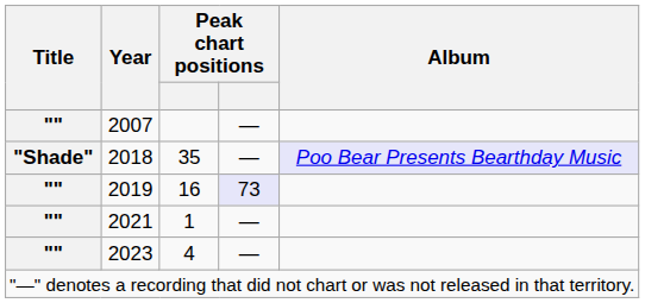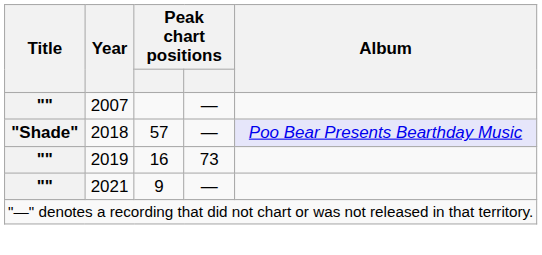 <table class="wikitable plainrowheaders" style="text-align:center;">
 <tr>
 <th scope="col" rowspan="2">Title</th>
 <th scope="col" rowspan="2">Year</th>
 <th scope="col" colspan="2">Peak<br>chart<br>positions</th>
 <th scope="col" rowspan="2">Album</th>
 </tr>
 <tr>
 <th style="width:3em; font-size:85%;"><a href='#'></a><br></th>
 <th scope="col" style="width:3em;font-size:85%;"><a href='#'></a><br></th>
 </tr>
 <tr>
 <th scope="row">""<br></th>
 <td>2007</td>
 <td></td>
 <td>—</td>
 <td></td>
 </tr>
 <tr>
 <th scope="row">"Shade"<br></th>
 <td>2018</td>
-<td>35</td>
+<td>57</td>
 <td>—</td>
 <td style="background: lavender;"><em><a href='#'>Poo Bear Presents Bearthday Music</a></em></td>
 </tr>
 <tr>
 <th scope="row">""<br></th>
 <td>2019</td>
 <td>16</td>
-<td style="background: lavender;">73</td>
+<td>73</td>
 <td></td>
 </tr>
 <tr>
 <th scope="row">""<br></th>
 <td>2021</td>
-<td>1</td>
-<td>—</td>
-<td></td>
-</tr>
-<tr>
-<th scope="row">""<br></th>
-<td>2023</td>
-<td>4</td>
+<td>9</td>
 <td>—</td>
 <td></td>
 </tr>
 <tr>
 <td colspan="5" style="font-size:90%">"—" denotes a recording that did not chart or was not released in that territory.</td>
 </tr>
 </table>
